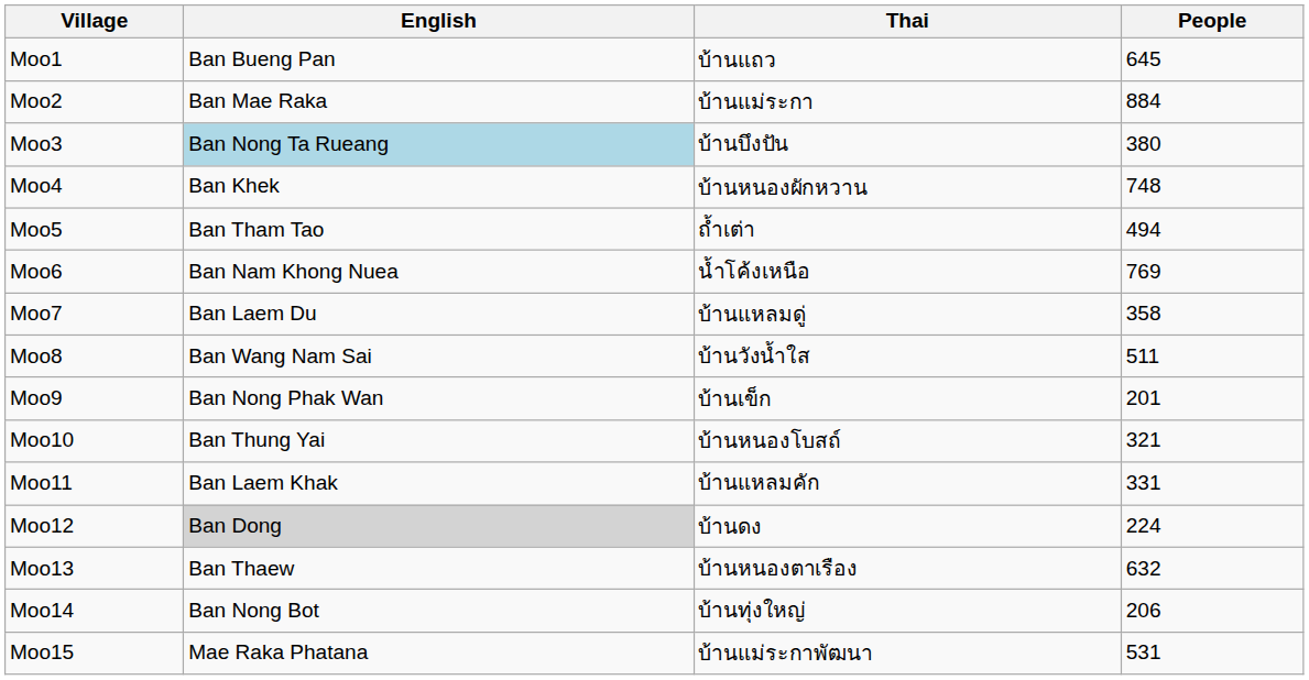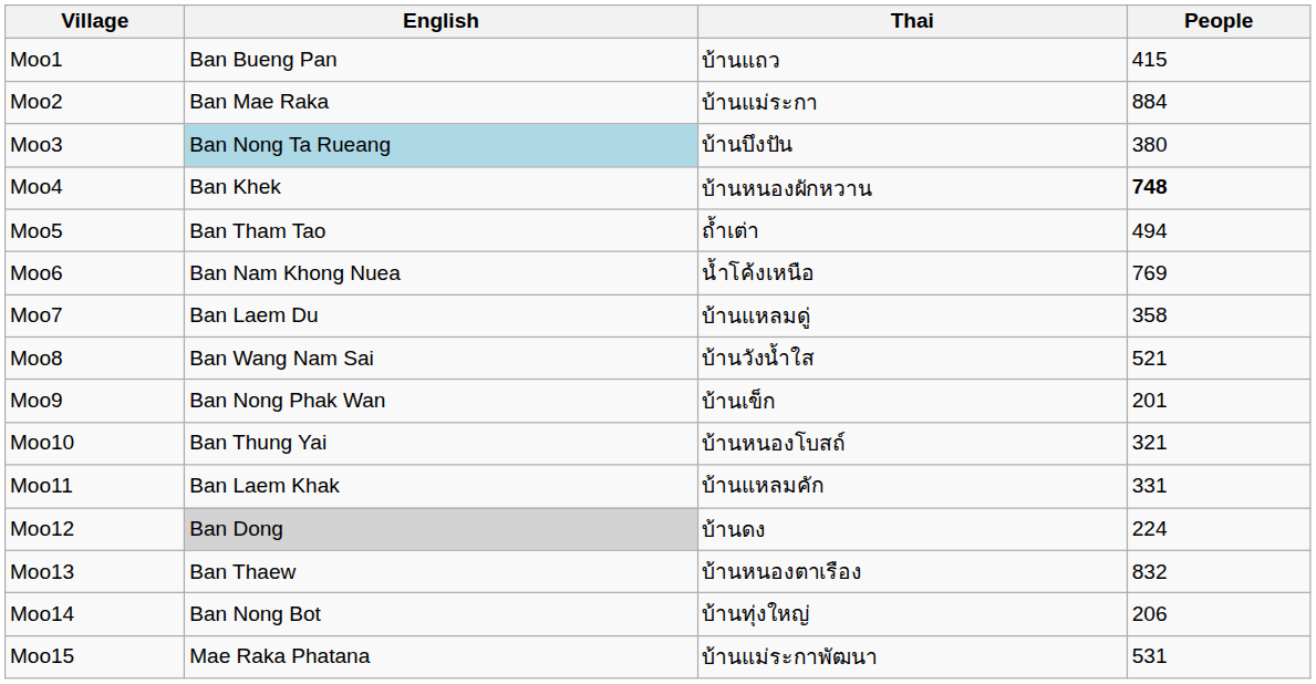 <table class="wikitable" style="width:50%;">
 <tr>
 <th>Village</th>
 <th>English</th>
 <th>Thai</th>
 <th>People</th>
 </tr>
 <tr>
 <td>Moo1</td>
 <td>Ban Bueng Pan</td>
 <td>บ้านแถว</td>
-<td>645</td>
+<td>415</td>
 </tr>
 <tr>
 <td>Moo2</td>
 <td>Ban Mae Raka</td>
 <td>บ้านแม่ระกา</td>
 <td>884</td>
 </tr>
 <tr>
 <td>Moo3</td>
 <td style="background: lightblue;">Ban Nong Ta Rueang</td>
 <td>บ้านบึงปัน</td>
 <td>380</td>
 </tr>
 <tr>
 <td>Moo4</td>
 <td>Ban Khek</td>
 <td>บ้านหนองผักหวาน</td>
-<td>748</td>
+<td><strong>748</strong></td>
 </tr>
 <tr>
 <td>Moo5</td>
 <td>Ban Tham Tao</td>
 <td>ถ้ำเต่า</td>
 <td>494</td>
 </tr>
 <tr>
 <td>Moo6</td>
 <td>Ban Nam Khong Nuea</td>
 <td>น้ำโค้งเหนือ</td>
 <td>769</td>
 </tr>
 <tr>
 <td>Moo7</td>
 <td>Ban Laem Du</td>
 <td>บ้านแหลมดู่</td>
 <td>358</td>
 </tr>
 <tr>
 <td>Moo8</td>
 <td>Ban Wang Nam Sai</td>
 <td>บ้านวังน้ำใส</td>
-<td>511</td>
+<td>521</td>
 </tr>
 <tr>
 <td>Moo9</td>
 <td>Ban Nong Phak Wan</td>
 <td>บ้านเข็ก</td>
 <td>201</td>
 </tr>
 <tr>
 <td>Moo10</td>
 <td>Ban Thung Yai</td>
 <td>บ้านหนองโบสถ์</td>
 <td>321</td>
 </tr>
 <tr>
 <td>Moo11</td>
 <td>Ban Laem Khak</td>
 <td>บ้านแหลมคัก</td>
 <td>331</td>
 </tr>
 <tr>
 <td>Moo12</td>
 <td style="background: lightgrey;">Ban Dong</td>
 <td>บ้านดง</td>
 <td>224</td>
 </tr>
 <tr>
 <td>Moo13</td>
 <td>Ban Thaew</td>
 <td>บ้านหนองตาเรือง</td>
-<td>632</td>
+<td>832</td>
 </tr>
 <tr>
 <td>Moo14</td>
 <td>Ban Nong Bot</td>
 <td>บ้านทุ่งใหญ่</td>
 <td>206</td>
 </tr>
 <tr>
 <td>Moo15</td>
 <td>Mae Raka Phatana</td>
 <td>บ้านแม่ระกาพัฒนา</td>
 <td>531</td>
 </tr>
 </table>
